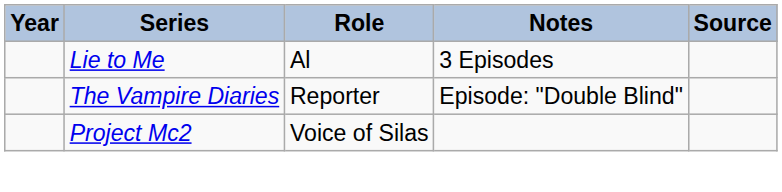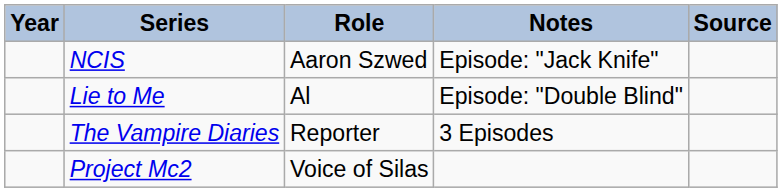 <table class="wikitable sortable plainrowheaders" style="width=95%; font-size: 95%;">
 <tr>
 <th style="background:#b0c4de;">Year</th>
 <th style="background:#b0c4de;">Series</th>
 <th style="background:#b0c4de;">Role</th>
 <th style="background:#b0c4de;" class="unsortable">Notes</th>
 <th style="background:#b0c4de;" class="unsortable">Source</th>
 </tr>
 <tr>
 <td></td>
+<td><em><a href='#'>NCIS</a></em></td>
+<td>Aaron Szwed</td>
+<td>Episode: "Jack Knife"</td>
+<td></td>
+</tr>
+<tr>
+<td></td>
 <td><em><a href='#'>Lie to Me</a></em></td>
 <td>Al</td>
-<td>3 Episodes</td>
+<td>Episode: "Double Blind"</td>
 <td></td>
 </tr>
 <tr>
 <td></td>
 <td><em><a href='#'>The Vampire Diaries</a></em></td>
 <td>Reporter</td>
-<td>Episode: "Double Blind"</td>
+<td>3 Episodes</td>
 <td></td>
 </tr>
 <tr>
 <td></td>
 <td><em><a href='#'>Project Mc2</a></em></td>
 <td>Voice of Silas</td>
 <td></td>
 <td></td>
 </tr>
 </table>
